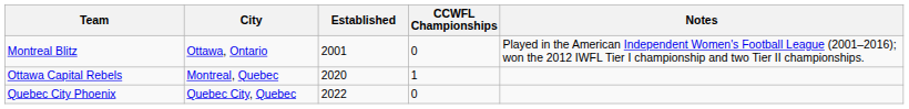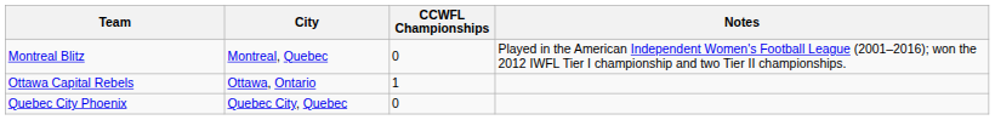 <table class="wikitable">
 <tr>
 <th bgcolor="#DDDDFF" width="20%">Team</th>
 <th bgcolor="#DDDDFF" width="15%">City</th>
-<th bgcolor="#DDDDFF" width="10%">Established</th>
 <th bgcolor="#DDDDFF" width="5%">CCWFL Championships</th>
 <th bgcolor="#DDDDFF" width="45%">Notes</th>
 </tr>
 <tr>
 <td><a href='#'>Montreal Blitz</a></td>
-<td><a href='#'>Ottawa</a>, <a href='#'>Ontario</a></td>
-<td>2001</td>
+<td><a href='#'>Montreal</a>, <a href='#'>Quebec</a></td>
 <td>0</td>
 <td>Played in the American <a href='#'>Independent Women's Football League</a> (2001–2016); won the 2012 IWFL Tier I championship and two Tier II championships.</td>
 </tr>
 <tr>
 <td><a href='#'>Ottawa Capital Rebels</a></td>
-<td><a href='#'>Montreal</a>, <a href='#'>Quebec</a></td>
-<td>2020</td>
+<td><a href='#'>Ottawa</a>, <a href='#'>Ontario</a></td>
 <td>1</td>
 <td></td>
 </tr>
 <tr>
 <td><a href='#'>Quebec City Phoenix</a></td>
 <td><a href='#'>Quebec City</a>, <a href='#'>Quebec</a></td>
-<td>2022</td>
 <td>0</td>
 <td></td>
 </tr>
 </table>
